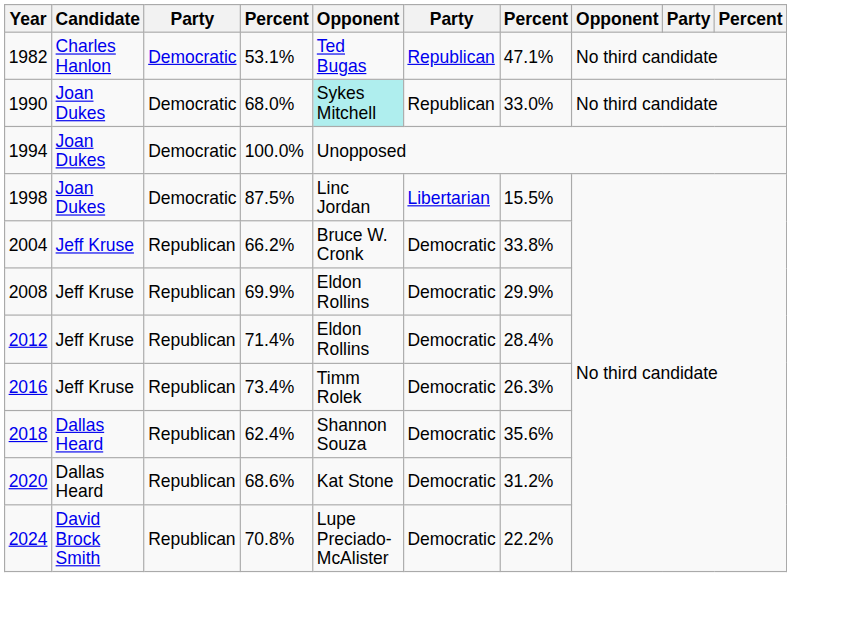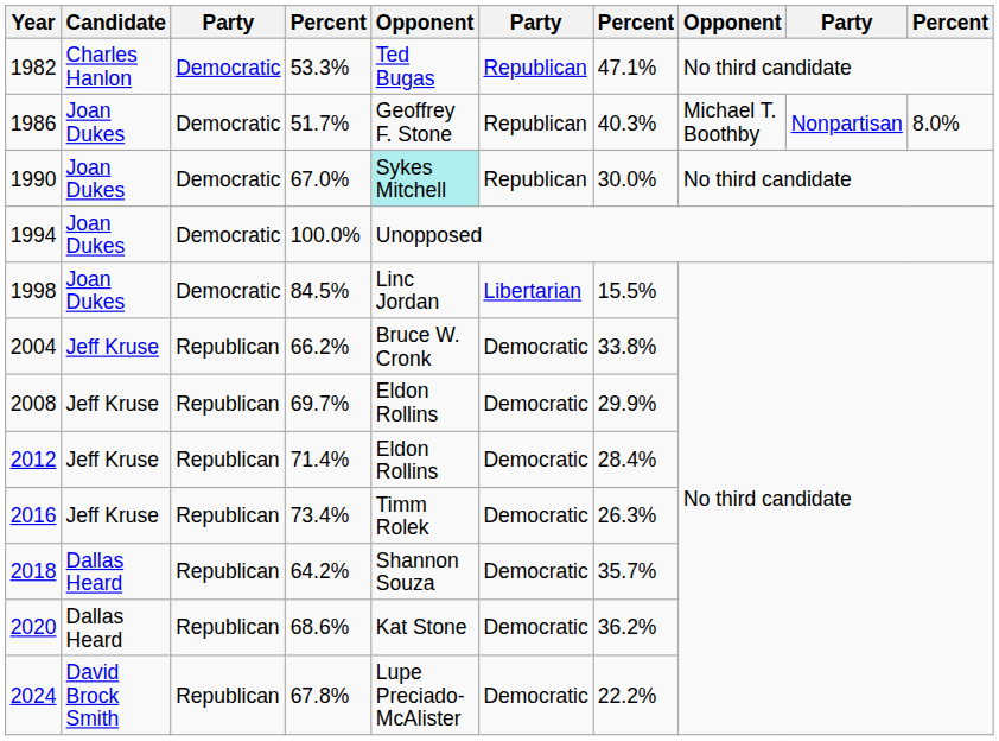 <table class="wikitable sortable" style="margin:0.5em auto; font-size:95%;">
 <tr>
 <th>Year</th>
 <th>Candidate</th>
 <th>Party</th>
 <th>Percent</th>
 <th>Opponent</th>
 <th>Party</th>
 <th>Percent</th>
 <th>Opponent</th>
 <th>Party</th>
 <th>Percent</th>
 </tr>
 <tr>
 <td>1982</td>
 <td><a href='#'>Charles Hanlon</a></td>
 <td><a href='#'>Democratic</a></td>
-<td>53.1%</td>
+<td>53.3%</td>
 <td><a href='#'>Ted Bugas</a></td>
 <td><a href='#'>Republican</a></td>
 <td>47.1%</td>
 <td colspan="3">No third candidate</td>
 </tr>
 <tr>
+<td>1986</td>
+<td><a href='#'>Joan Dukes</a></td>
+<td>Democratic</td>
+<td>51.7%</td>
+<td>Geoffrey F. Stone</td>
+<td>Republican</td>
+<td>40.3%</td>
+<td>Michael T. Boothby</td>
+<td><a href='#'>Nonpartisan</a></td>
+<td>8.0%</td>
+</tr>
+<tr>
 <td>1990</td>
 <td><a href='#'>Joan Dukes</a></td>
 <td>Democratic</td>
-<td>68.0%</td>
+<td>67.0%</td>
 <td style="background: paleturquoise;">Sykes Mitchell</td>
 <td>Republican</td>
-<td>33.0%</td>
+<td>30.0%</td>
 <td colspan="3">No third candidate</td>
 </tr>
 <tr>
 <td>1994</td>
 <td><a href='#'>Joan Dukes</a></td>
 <td>Democratic</td>
 <td>100.0%</td>
 <td colspan=6>Unopposed</td>
 </tr>
 <tr>
 <td>1998</td>
 <td><a href='#'>Joan Dukes</a></td>
 <td>Democratic</td>
-<td>87.5%</td>
+<td>84.5%</td>
 <td>Linc Jordan</td>
 <td><a href='#'>Libertarian</a></td>
 <td>15.5%</td>
 <td colspan="3" rowspan="8">No third candidate</td>
 </tr>
 <tr>
 <td>2004</td>
 <td><a href='#'>Jeff Kruse</a></td>
 <td>Republican</td>
 <td>66.2%</td>
 <td>Bruce W. Cronk</td>
 <td>Democratic</td>
 <td>33.8%</td>
 </tr>
 <tr>
 <td>2008</td>
 <td>Jeff Kruse</td>
 <td>Republican</td>
-<td>69.9%</td>
+<td>69.7%</td>
 <td>Eldon Rollins</td>
 <td>Democratic</td>
 <td>29.9%</td>
 </tr>
 <tr>
 <td><a href='#'>2012</a></td>
 <td>Jeff Kruse</td>
 <td>Republican</td>
 <td>71.4%</td>
 <td>Eldon Rollins</td>
 <td>Democratic</td>
 <td>28.4%</td>
 </tr>
 <tr>
 <td><a href='#'>2016</a></td>
 <td>Jeff Kruse</td>
 <td>Republican</td>
 <td>73.4%</td>
 <td>Timm Rolek</td>
 <td>Democratic</td>
 <td>26.3%</td>
 </tr>
 <tr>
 <td><a href='#'>2018</a></td>
 <td><a href='#'>Dallas Heard</a></td>
 <td>Republican</td>
-<td>62.4%</td>
+<td>64.2%</td>
 <td>Shannon Souza</td>
 <td>Democratic</td>
-<td>35.6%</td>
+<td>35.7%</td>
 </tr>
 <tr>
 <td><a href='#'>2020</a></td>
 <td>Dallas Heard</td>
 <td>Republican</td>
 <td>68.6%</td>
 <td>Kat Stone</td>
 <td>Democratic</td>
-<td>31.2%</td>
+<td>36.2%</td>
 </tr>
 <tr>
 <td><a href='#'>2024</a></td>
 <td><a href='#'>David Brock Smith</a></td>
 <td>Republican</td>
-<td>70.8%</td>
+<td>67.8%</td>
 <td>Lupe Preciado-McAlister</td>
 <td>Democratic</td>
 <td>22.2%</td>
 </tr>
 </table>
